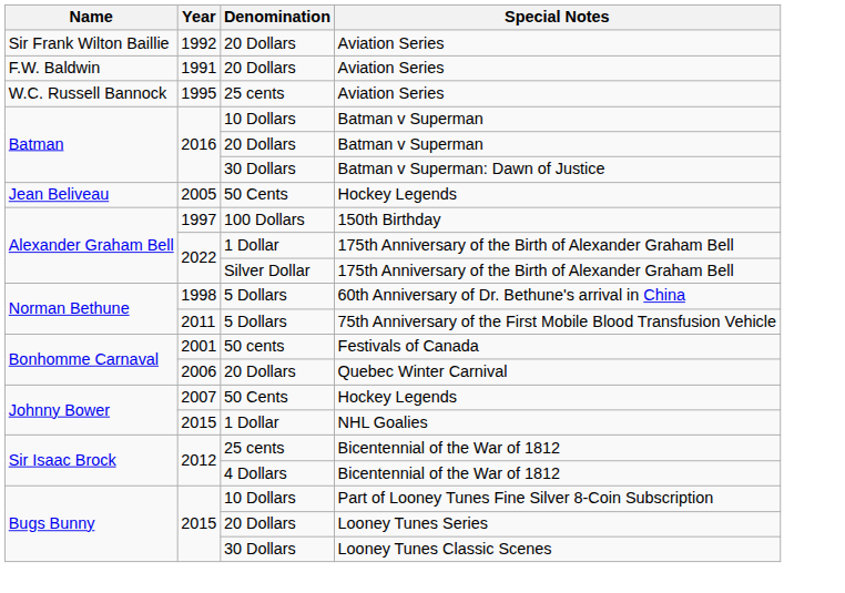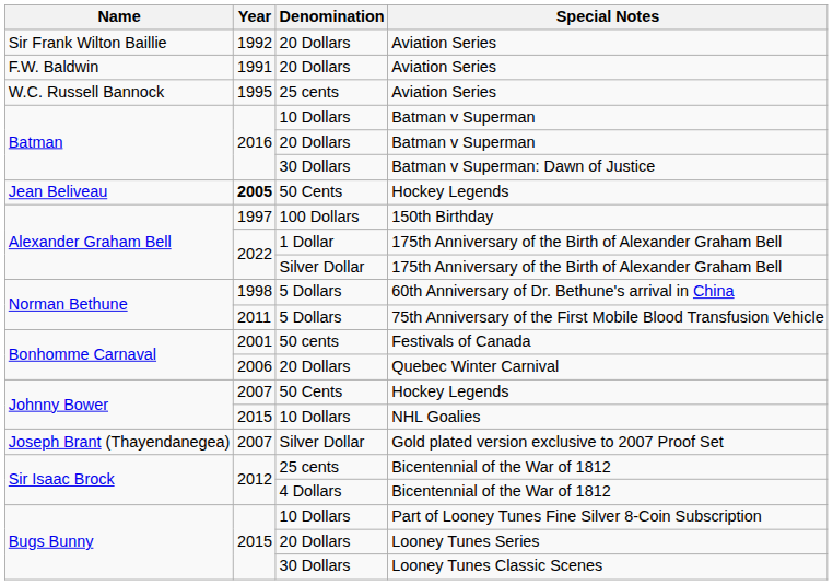 <table class="wikitable">
 <tr>
 <th>Name</th>
 <th>Year</th>
 <th>Denomination</th>
 <th>Special Notes</th>
 </tr>
 <tr>
 <td>Sir Frank Wilton Baillie </td>
 <td>1992</td>
 <td>20 Dollars</td>
 <td>Aviation Series</td>
 </tr>
 <tr>
 <td>F.W. Baldwin </td>
 <td>1991</td>
 <td>20 Dollars</td>
 <td>Aviation Series</td>
 </tr>
 <tr>
 <td>W.C. Russell Bannock </td>
 <td>1995</td>
 <td>25 cents</td>
 <td>Aviation Series</td>
 </tr>
 <tr>
 <td rowspan=3><a href='#'>Batman</a></td>
 <td rowspan=3>2016</td>
 <td>10 Dollars</td>
 <td>Batman v Superman</td>
 </tr>
 <tr>
 <td>20 Dollars</td>
 <td>Batman v Superman</td>
 </tr>
 <tr>
 <td>30 Dollars</td>
 <td>Batman v Superman: Dawn of Justice</td>
 </tr>
 <tr>
 <td><a href='#'>Jean Beliveau</a></td>
-<td>2005</td>
+<td><strong>2005</strong></td>
 <td>50 Cents</td>
 <td>Hockey Legends</td>
 </tr>
 <tr>
 <td rowspan=3><a href='#'>Alexander Graham Bell</a></td>
 <td>1997</td>
 <td>100 Dollars</td>
 <td>150th Birthday</td>
 </tr>
 <tr>
 <td rowspan=2>2022</td>
 <td>1 Dollar</td>
 <td>175th Anniversary of the Birth of Alexander Graham Bell</td>
 </tr>
 <tr>
 <td>Silver Dollar</td>
 <td>175th Anniversary of the Birth of Alexander Graham Bell</td>
 </tr>
 <tr>
 <td rowspan=2><a href='#'>Norman Bethune</a></td>
 <td>1998</td>
 <td>5 Dollars</td>
 <td>60th Anniversary of Dr. Bethune's arrival in <a href='#'>China</a></td>
 </tr>
 <tr>
 <td>2011</td>
 <td>5 Dollars</td>
 <td>75th Anniversary of the First Mobile Blood Transfusion Vehicle</td>
 </tr>
 <tr>
 <td rowspan=2><a href='#'>Bonhomme Carnaval</a></td>
 <td>2001</td>
 <td>50 cents</td>
 <td>Festivals of Canada</td>
 </tr>
 <tr>
 <td>2006</td>
 <td>20 Dollars</td>
 <td>Quebec Winter Carnival</td>
 </tr>
 <tr>
 <td rowspan=2><a href='#'>Johnny Bower</a></td>
 <td>2007</td>
 <td>50 Cents</td>
 <td>Hockey Legends</td>
 </tr>
 <tr>
 <td>2015</td>
-<td>1 Dollar</td>
+<td>10 Dollars</td>
 <td>NHL Goalies</td>
+</tr>
+<tr>
+<td><a href='#'>Joseph Brant</a> (Thayendanegea)</td>
+<td>2007</td>
+<td>Silver Dollar</td>
+<td>Gold plated version exclusive to 2007 Proof Set</td>
 </tr>
 <tr>
 <td rowspan=2><a href='#'>Sir Isaac Brock</a></td>
 <td rowspan=2>2012</td>
 <td>25 cents</td>
 <td>Bicentennial of the War of 1812</td>
 </tr>
 <tr>
 <td>4 Dollars</td>
 <td>Bicentennial of the War of 1812</td>
 </tr>
 <tr>
 <td rowspan=3><a href='#'>Bugs Bunny</a></td>
 <td rowspan=3>2015</td>
 <td>10 Dollars</td>
 <td>Part of Looney Tunes Fine Silver 8-Coin Subscription</td>
 </tr>
 <tr>
 <td>20 Dollars</td>
 <td>Looney Tunes Series</td>
 </tr>
 <tr>
 <td>30 Dollars</td>
 <td>Looney Tunes Classic Scenes</td>
 </tr>
 </table>
